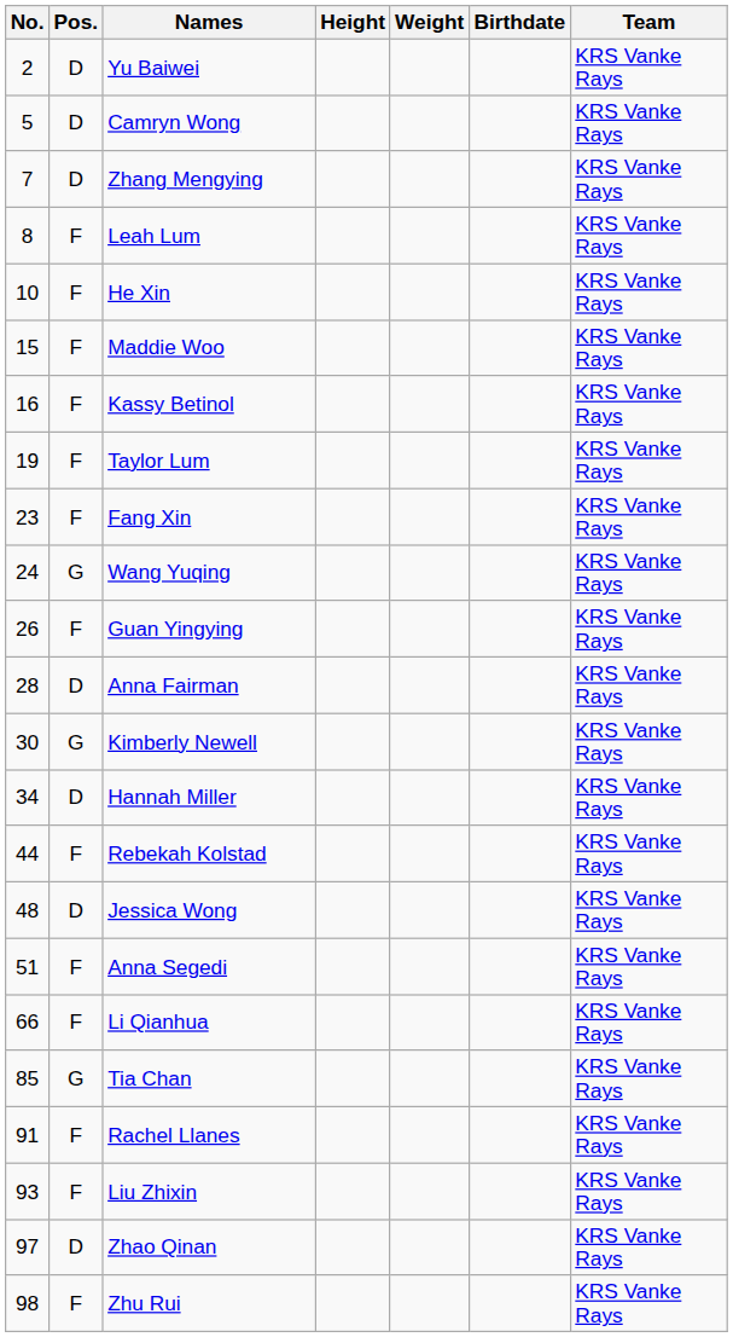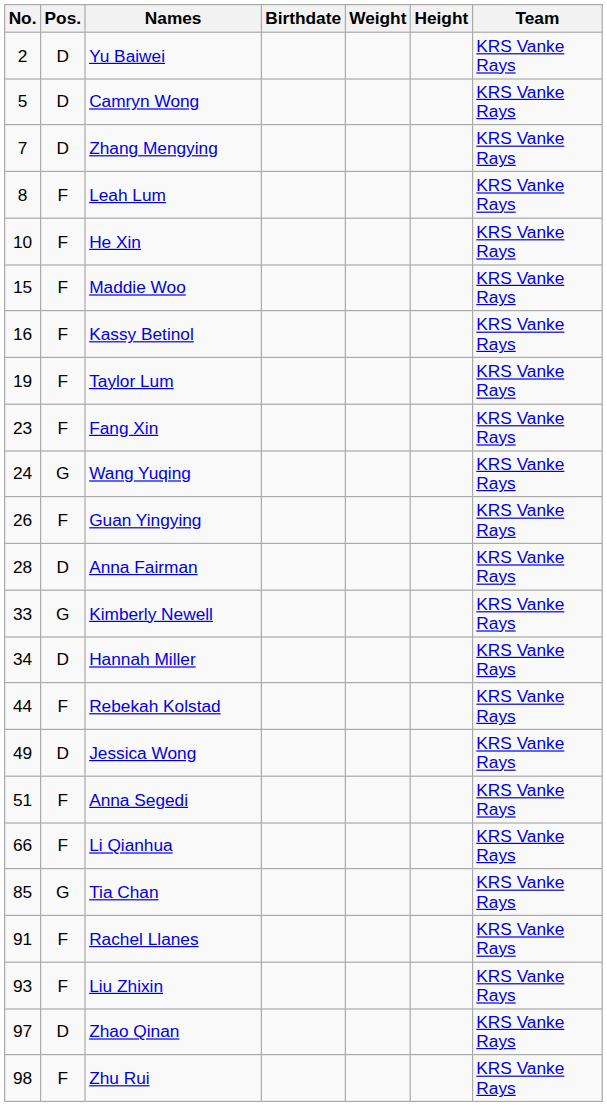 <table class="wikitable sortable" width="80%" style="font-size: 90%; text-align: center;">
 <tr>
 <th>No.</th>
 <th>Pos.</th>
 <th style="width: 140px;">Names</th>
+<th>Birthdate</th>
+<th>Weight</th>
 <th>Height</th>
-<th>Weight</th>
-<th>Birthdate</th>
 <th>Team</th>
 </tr>
 <tr>
 <td>2</td>
 <td>D</td>
 <td align=left><a href='#'>Yu Baiwei</a></td>
+<td align=right></td>
 <td></td>
 <td></td>
-<td align=right></td>
 <td align=left> <a href='#'>KRS Vanke Rays</a></td>
 </tr>
 <tr>
 <td>5</td>
 <td>D</td>
 <td align=left><a href='#'>Camryn Wong</a></td>
+<td align=right></td>
 <td></td>
 <td></td>
-<td align=right></td>
 <td align=left> <a href='#'>KRS Vanke Rays</a></td>
 </tr>
 <tr>
 <td>7</td>
 <td>D</td>
 <td align=left><a href='#'>Zhang Mengying</a></td>
+<td align=right></td>
 <td></td>
 <td></td>
-<td align=right></td>
 <td align=left> <a href='#'>KRS Vanke Rays</a></td>
 </tr>
 <tr>
 <td>8</td>
 <td>F</td>
 <td align=left><a href='#'>Leah Lum</a></td>
+<td align=right></td>
 <td></td>
 <td></td>
-<td align=right></td>
 <td align=left> <a href='#'>KRS Vanke Rays</a></td>
 </tr>
 <tr>
 <td>10</td>
 <td>F</td>
 <td align=left><a href='#'>He Xin</a></td>
+<td align=right></td>
 <td></td>
 <td></td>
-<td align=right></td>
 <td align=left> <a href='#'>KRS Vanke Rays</a></td>
 </tr>
 <tr>
 <td>15</td>
 <td>F</td>
 <td align=left><a href='#'>Maddie Woo</a></td>
+<td align=right></td>
 <td></td>
 <td></td>
-<td align=right></td>
 <td align=left> <a href='#'>KRS Vanke Rays</a></td>
 </tr>
 <tr>
 <td>16</td>
 <td>F</td>
 <td align=left><a href='#'>Kassy Betinol</a></td>
+<td align=right></td>
 <td></td>
 <td></td>
-<td align=right></td>
 <td align=left> <a href='#'>KRS Vanke Rays</a></td>
 </tr>
 <tr>
 <td>19</td>
 <td>F</td>
 <td align=left><a href='#'>Taylor Lum</a></td>
+<td align=right></td>
 <td></td>
 <td></td>
-<td align=right></td>
 <td align=left> <a href='#'>KRS Vanke Rays</a></td>
 </tr>
 <tr>
 <td>23</td>
 <td>F</td>
 <td align=left><a href='#'>Fang Xin</a></td>
+<td align=right></td>
 <td></td>
 <td></td>
-<td align=right></td>
 <td align=left> <a href='#'>KRS Vanke Rays</a></td>
 </tr>
 <tr>
 <td>24</td>
 <td>G</td>
 <td align=left><a href='#'>Wang Yuqing</a></td>
+<td align=right></td>
 <td></td>
 <td></td>
-<td align=right></td>
 <td align=left> <a href='#'>KRS Vanke Rays</a></td>
 </tr>
 <tr>
 <td>26</td>
 <td>F</td>
 <td align=left><a href='#'>Guan Yingying</a></td>
+<td align=right></td>
 <td></td>
 <td></td>
-<td align=right></td>
 <td align=left> <a href='#'>KRS Vanke Rays</a></td>
 </tr>
 <tr>
 <td>28</td>
 <td>D</td>
 <td align=left><a href='#'>Anna Fairman</a></td>
+<td align=right></td>
 <td></td>
 <td></td>
-<td align=right></td>
 <td align=left> <a href='#'>KRS Vanke Rays</a></td>
 </tr>
 <tr>
-<td>30</td>
+<td>33</td>
 <td>G</td>
 <td align=left><a href='#'>Kimberly Newell</a></td>
+<td align=right></td>
 <td></td>
 <td></td>
-<td align=right></td>
 <td align=left> <a href='#'>KRS Vanke Rays</a></td>
 </tr>
 <tr>
 <td>34</td>
 <td>D</td>
 <td align=left><a href='#'>Hannah Miller</a></td>
+<td align=right></td>
 <td></td>
 <td></td>
-<td align=right></td>
 <td align=left> <a href='#'>KRS Vanke Rays</a></td>
 </tr>
 <tr>
 <td>44</td>
 <td>F</td>
 <td align=left><a href='#'>Rebekah Kolstad</a></td>
+<td align=right></td>
 <td></td>
 <td></td>
-<td align=right></td>
 <td align=left> <a href='#'>KRS Vanke Rays</a></td>
 </tr>
 <tr>
-<td>48</td>
+<td>49</td>
 <td>D</td>
 <td align=left><a href='#'>Jessica Wong</a></td>
+<td align=right></td>
 <td></td>
 <td></td>
-<td align=right></td>
 <td align=left> <a href='#'>KRS Vanke Rays</a></td>
 </tr>
 <tr>
 <td>51</td>
 <td>F</td>
 <td align=left><a href='#'>Anna Segedi</a></td>
+<td align=right></td>
 <td></td>
 <td></td>
-<td align=right></td>
 <td align=left> <a href='#'>KRS Vanke Rays</a></td>
 </tr>
 <tr>
 <td>66</td>
 <td>F</td>
 <td align=left><a href='#'>Li Qianhua</a></td>
+<td align=right></td>
 <td></td>
 <td></td>
-<td align=right></td>
 <td align=left> <a href='#'>KRS Vanke Rays</a></td>
 </tr>
 <tr>
 <td>85</td>
 <td>G</td>
 <td align=left><a href='#'>Tia Chan</a></td>
+<td align=right></td>
 <td></td>
 <td></td>
-<td align=right></td>
 <td align=left> <a href='#'>KRS Vanke Rays</a></td>
 </tr>
 <tr>
 <td>91</td>
 <td>F</td>
 <td align=left><a href='#'>Rachel Llanes</a></td>
+<td align=right></td>
 <td></td>
 <td></td>
-<td align=right></td>
 <td align=left> <a href='#'>KRS Vanke Rays</a></td>
 </tr>
 <tr>
 <td>93</td>
 <td>F</td>
 <td align=left><a href='#'>Liu Zhixin</a></td>
+<td align=right></td>
 <td></td>
 <td></td>
-<td align=right></td>
 <td align=left> <a href='#'>KRS Vanke Rays</a></td>
 </tr>
 <tr>
 <td>97</td>
 <td>D</td>
 <td align=left><a href='#'>Zhao Qinan</a></td>
+<td align=right></td>
 <td></td>
 <td></td>
-<td align=right></td>
 <td align=left> <a href='#'>KRS Vanke Rays</a></td>
 </tr>
 <tr>
 <td>98</td>
 <td>F</td>
 <td align=left><a href='#'>Zhu Rui</a></td>
+<td align=right></td>
 <td></td>
 <td></td>
-<td align=right></td>
 <td align=left> <a href='#'>KRS Vanke Rays</a></td>
 </tr>
 </table>
